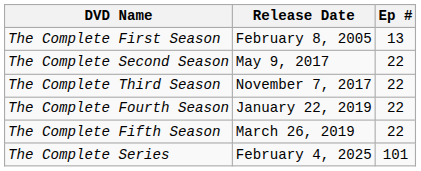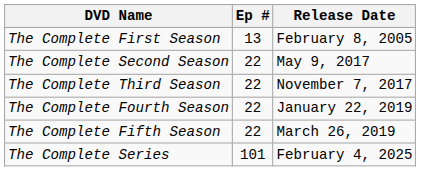 <table class="wikitable">
 <tr>
 <th>DVD Name</th>
+<th>Ep #</th>
 <th>Release Date</th>
-<th>Ep #</th>
 </tr>
 <tr>
 <td><em>The Complete First Season</em></td>
+<td align="center">13</td>
 <td>February 8, 2005</td>
-<td align="center">13</td>
 </tr>
 <tr>
 <td><em>The Complete Second Season</em></td>
+<td align="center">22</td>
 <td>May 9, 2017</td>
-<td align="center">22</td>
 </tr>
 <tr>
 <td><em>The Complete Third Season</em></td>
+<td align="center">22</td>
 <td>November 7, 2017</td>
-<td align="center">22</td>
 </tr>
 <tr>
 <td><em>The Complete Fourth Season</em></td>
+<td align="center">22</td>
 <td>January 22, 2019</td>
-<td align="center">22</td>
 </tr>
 <tr>
 <td><em>The Complete Fifth Season</em></td>
+<td align="center">22</td>
 <td>March 26, 2019</td>
-<td align="center">22</td>
 </tr>
 <tr>
 <td><em>The Complete Series</em></td>
+<td align="center">101</td>
 <td>February 4, 2025</td>
-<td align="center">101</td>
 </tr>
 </table>
